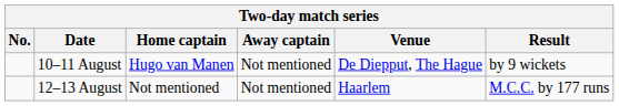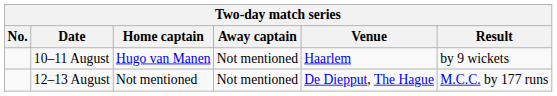 <table class="wikitable">
 <tr>
 <th colspan="9">Two-day match series</th>
 </tr>
 <tr>
 <th>No.</th>
 <th>Date</th>
 <th>Home captain</th>
 <th>Away captain</th>
 <th>Venue</th>
 <th>Result</th>
 </tr>
 <tr>
 <td></td>
 <td>10–11 August</td>
 <td><a href='#'>Hugo van Manen</a></td>
 <td>Not mentioned</td>
-<td><a href='#'>De Diepput</a>, <a href='#'>The Hague</a></td>
+<td><a href='#'>Haarlem</a></td>
 <td> by 9 wickets</td>
 </tr>
 <tr>
 <td></td>
 <td>12–13 August</td>
 <td>Not mentioned</td>
 <td>Not mentioned</td>
-<td><a href='#'>Haarlem</a></td>
+<td><a href='#'>De Diepput</a>, <a href='#'>The Hague</a></td>
 <td><a href='#'>M.C.C.</a> by 177 runs</td>
 </tr>
 </table>
